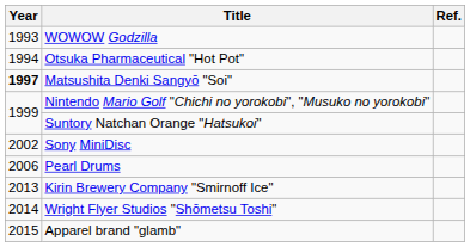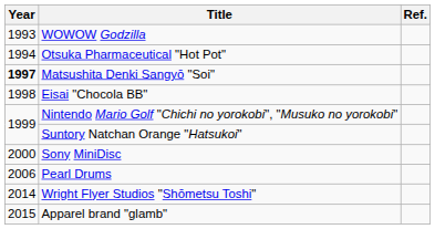 <table class="wikitable">
 <tr>
 <th>Year</th>
 <th>Title</th>
 <th>Ref.</th>
 </tr>
 <tr>
 <td>1993</td>
 <td><a href='#'>WOWOW</a> <em><a href='#'>Godzilla</a></em></td>
 <td></td>
 </tr>
 <tr>
 <td>1994</td>
 <td><a href='#'>Otsuka Pharmaceutical</a> "Hot Pot"</td>
 <td></td>
 </tr>
 <tr>
 <td><strong>1997</strong></td>
 <td><a href='#'>Matsushita Denki Sangyō</a> "Soi"</td>
 <td></td>
 </tr>
 <tr>
+<td>1998</td>
+<td><a href='#'>Eisai</a> "Chocola BB"</td>
+<td></td>
+</tr>
+<tr>
 <td rowspan="2">1999</td>
 <td><a href='#'>Nintendo</a> <em><a href='#'>Mario Golf</a></em> "<em>Chichi no yorokobi</em>", "<em>Musuko no yorokobi</em>"</td>
 <td></td>
 </tr>
 <tr>
 <td><a href='#'>Suntory</a> Natchan Orange "<em>Hatsukoi</em>"</td>
 <td></td>
 </tr>
 <tr>
-<td>2002</td>
+<td>2000</td>
 <td><a href='#'>Sony</a> <a href='#'>MiniDisc</a></td>
 <td></td>
 </tr>
 <tr>
 <td>2006</td>
 <td><a href='#'>Pearl Drums</a></td>
-<td></td>
-</tr>
-<tr>
-<td>2013</td>
-<td><a href='#'>Kirin Brewery Company</a> "Smirnoff Ice"</td>
 <td></td>
 </tr>
 <tr>
 <td>2014</td>
 <td><a href='#'>Wright Flyer Studios</a> "<a href='#'>Shōmetsu Toshi</a>"</td>
 <td></td>
 </tr>
 <tr>
 <td>2015</td>
 <td>Apparel brand "glamb"</td>
 <td></td>
 </tr>
 </table>
